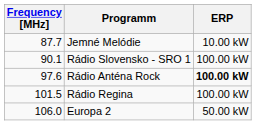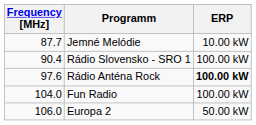 <table class="wikitable sortable" style="text-align:right">
 <tr bgcolor="#dfdfdf">
 <th><a href='#'>Frequency</a><br>[MHz]</th>
 <th>Programm</th>
 <th>ERP</th>
 </tr>
 <tr>
 <td>87.7</td>
 <td style="text-align:left">Jemné Melódie</td>
 <td>10.00 kW</td>
 </tr>
 <tr>
-<td>90.1</td>
+<td>90.4</td>
 <td style="text-align:left">Rádio Slovensko - SRO 1</td>
 <td>100.00 kW</td>
 </tr>
 <tr>
 <td>97.6</td>
 <td style="text-align:left">Rádio Anténa Rock</td>
 <td><strong>100.00 kW</strong></td>
 </tr>
 <tr>
-<td>101.5</td>
-<td style="text-align:left">Rádio Regina</td>
+<td>104.0</td>
+<td style="text-align:left">Fun Radio</td>
 <td>100.00 kW</td>
 </tr>
 <tr>
 <td>106.0</td>
 <td style="text-align:left">Europa 2</td>
 <td>50.00 kW</td>
 </tr>
 </table>
